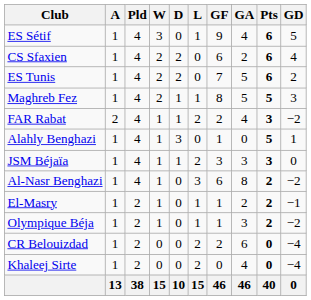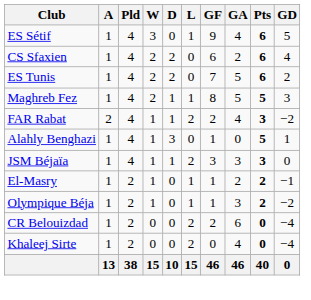 <table class="wikitable">
 <tr>
 <th>Club</th>
 <th>A</th>
 <th>Pld</th>
 <th>W</th>
 <th>D</th>
 <th>L</th>
 <th>GF</th>
 <th>GA</th>
 <th>Pts</th>
 <th>GD</th>
 </tr>
 <tr>
 <td> <a href='#'>ES Sétif</a></td>
 <td align=center>1</td>
 <td align=center>4</td>
 <td align=center>3</td>
 <td align=center>0</td>
 <td align=center>1</td>
 <td align=center>9</td>
 <td align=center>4</td>
 <td align=center><strong>6</strong></td>
 <td align=center>5</td>
 </tr>
 <tr>
 <td> <a href='#'>CS Sfaxien</a></td>
 <td align=center>1</td>
 <td align=center>4</td>
 <td align=center>2</td>
 <td align=center>2</td>
 <td align=center>0</td>
 <td align=center>6</td>
 <td align=center>2</td>
 <td align=center><strong>6</strong></td>
 <td align=center>4</td>
 </tr>
 <tr>
 <td> <a href='#'>ES Tunis</a></td>
 <td align=center>1</td>
 <td align=center>4</td>
 <td align=center>2</td>
 <td align=center>2</td>
 <td align=center>0</td>
 <td align=center>7</td>
 <td align=center>5</td>
 <td align=center><strong>6</strong></td>
 <td align=center>2</td>
 </tr>
 <tr>
 <td> <a href='#'>Maghreb Fez</a></td>
 <td align=center>1</td>
 <td align=center>4</td>
 <td align=center>2</td>
 <td align=center>1</td>
 <td align=center>1</td>
 <td align=center>8</td>
 <td align=center>5</td>
 <td align=center><strong>5</strong></td>
 <td align=center>3</td>
 </tr>
 <tr>
 <td> <a href='#'>FAR Rabat</a></td>
 <td align=center>2</td>
 <td align=center>4</td>
 <td align=center>1</td>
 <td align=center>1</td>
 <td align=center>2</td>
 <td align=center>2</td>
 <td align=center>4</td>
 <td align=center><strong>3</strong></td>
 <td align=center>−2</td>
 </tr>
 <tr>
 <td> <a href='#'>Alahly Benghazi</a></td>
 <td align=center>1</td>
 <td align=center>4</td>
 <td align=center>1</td>
 <td align=center>3</td>
 <td align=center>0</td>
 <td align=center>1</td>
 <td align=center>0</td>
 <td align=center><strong>5</strong></td>
 <td align=center>1</td>
 </tr>
 <tr>
 <td> <a href='#'>JSM Béjaïa</a></td>
 <td align=center>1</td>
 <td align=center>4</td>
 <td align=center>1</td>
 <td align=center>1</td>
 <td align=center>2</td>
 <td align=center>3</td>
 <td align=center>3</td>
 <td align=center><strong>3</strong></td>
 <td align=center>0</td>
 </tr>
 <tr>
-<td> <a href='#'>Al-Nasr Benghazi</a></td>
-<td align=center>1</td>
-<td align=center>4</td>
-<td align=center>1</td>
-<td align=center>0</td>
-<td align=center>3</td>
-<td align=center>6</td>
-<td align=center>8</td>
-<td align=center><strong>2</strong></td>
-<td align=center>−2</td>
-</tr>
-<tr>
 <td> <a href='#'>El-Masry</a></td>
 <td align=center>1</td>
 <td align=center>2</td>
 <td align=center>1</td>
 <td align=center>0</td>
 <td align=center>1</td>
 <td align=center>1</td>
 <td align=center>2</td>
 <td align=center><strong>2</strong></td>
 <td align=center>−1</td>
 </tr>
 <tr>
 <td> <a href='#'>Olympique Béja</a></td>
 <td align=center>1</td>
 <td align=center>2</td>
 <td align=center>1</td>
 <td align=center>0</td>
 <td align=center>1</td>
 <td align=center>1</td>
 <td align=center>3</td>
 <td align=center><strong>2</strong></td>
 <td align=center>−2</td>
 </tr>
 <tr>
 <td> <a href='#'>CR Belouizdad</a></td>
 <td align=center>1</td>
 <td align=center>2</td>
 <td align=center>0</td>
 <td align=center>0</td>
 <td align=center>2</td>
 <td align=center>2</td>
 <td align=center>6</td>
 <td align=center><strong>0</strong></td>
 <td align=center>−4</td>
 </tr>
 <tr>
 <td> <a href='#'>Khaleej Sirte</a></td>
 <td align=center>1</td>
 <td align=center>2</td>
 <td align=center>0</td>
 <td align=center>0</td>
 <td align=center>2</td>
 <td align=center>0</td>
 <td align=center>4</td>
 <td align=center><strong>0</strong></td>
 <td align=center>−4</td>
 </tr>
 <tr>
 <th></th>
 <th>13</th>
 <th>38</th>
 <th>15</th>
 <th>10</th>
 <th>15</th>
 <th>46</th>
 <th>46</th>
 <th>40</th>
 <th>0</th>
 </tr>
 </table>
